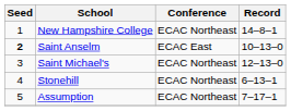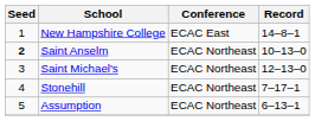 <table class="wikitable">
 <tr>
 <th>Seed</th>
 <th>School</th>
 <th>Conference</th>
 <th>Record</th>
 </tr>
 <tr>
 <td align=center>1</td>
 <td><a href='#'>New Hampshire College</a></td>
-<td>ECAC Northeast</td>
+<td>ECAC East</td>
 <td>14–8–1</td>
 </tr>
 <tr>
 <td align=center><strong>2</strong></td>
 <td><a href='#'>Saint Anselm</a></td>
-<td>ECAC East</td>
+<td>ECAC Northeast</td>
 <td>10–13–0</td>
 </tr>
 <tr>
 <td align=center>3</td>
 <td><a href='#'>Saint Michael's</a></td>
 <td>ECAC Northeast</td>
 <td>12–13–0</td>
 </tr>
 <tr>
 <td align=center>4</td>
 <td><a href='#'>Stonehill</a></td>
 <td>ECAC Northeast</td>
-<td>6–13–1</td>
+<td>7–17–1</td>
 </tr>
 <tr>
 <td align=center>5</td>
 <td><a href='#'>Assumption</a></td>
 <td>ECAC Northeast</td>
-<td>7–17–1</td>
+<td>6–13–1</td>
 </tr>
 <tr>
 </tr>
 </table>
